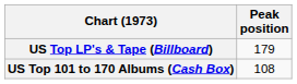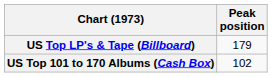 <table class="wikitable sortable plainrowheaders" style="text-align:center">
 <tr>
 <th scope="col">Chart (1973)</th>
 <th scope="col">Peak<br>position</th>
 </tr>
 <tr>
 <th scope="row">US <a href='#'>Top LP's & Tape</a> (<em><a href='#'>Billboard</a></em>)</th>
 <td>179</td>
 </tr>
 <tr>
 <th scope="row">US Top 101 to 170 Albums (<em><a href='#'>Cash Box</a></em>)</th>
-<td>108</td>
+<td>102</td>
 </tr>
 </table>
